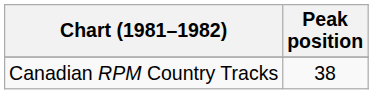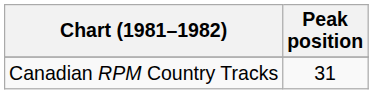 <table class="wikitable sortable">
 <tr>
 <th>Chart (1981–1982)</th>
 <th>Peak<br>position</th>
 </tr>
 <tr>
 </tr>
 <tr>
 <td align="left">Canadian <em>RPM</em> Country Tracks</td>
-<td align="center">38</td>
+<td align="center">31</td>
 </tr>
 </table>
